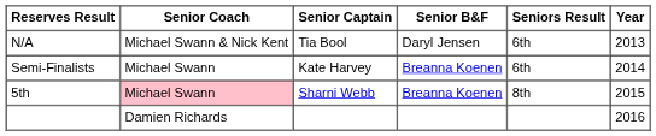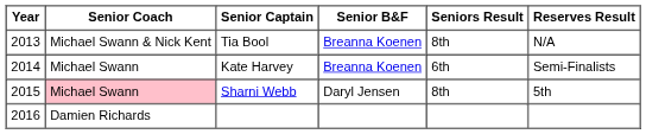 <table border="1" cellspacing="0" cellpadding="5" align="center">
 <tr>
-<th>Reserves Result</th>
+<th>Year</th>
 <th>Senior Coach</th>
 <th>Senior Captain</th>
 <th>Senior B&F</th>
 <th>Seniors Result</th>
-<th>Year</th>
+<th>Reserves Result</th>
 </tr>
 <tr>
-<td>N/A</td>
+<td>2013</td>
 <td>Michael Swann & Nick Kent</td>
 <td>Tia Bool</td>
-<td>Daryl Jensen</td>
-<td>6th</td>
-<td>2013</td>
+<td><a href='#'>Breanna Koenen</a></td>
+<td>8th</td>
+<td>N/A</td>
 </tr>
 <tr>
-<td>Semi-Finalists</td>
+<td>2014</td>
 <td>Michael Swann</td>
 <td>Kate Harvey</td>
 <td><a href='#'>Breanna Koenen</a></td>
 <td>6th</td>
-<td>2014</td>
+<td>Semi-Finalists</td>
 </tr>
 <tr>
-<td>5th</td>
+<td>2015</td>
 <td style="background: pink;">Michael Swann</td>
 <td><a href='#'>Sharni Webb</a></td>
-<td><a href='#'>Breanna Koenen</a></td>
+<td>Daryl Jensen</td>
 <td>8th</td>
-<td>2015</td>
+<td>5th</td>
 </tr>
 <tr>
-<td></td>
+<td>2016</td>
 <td>Damien Richards</td>
 <td></td>
 <td></td>
 <td></td>
-<td>2016</td>
+<td></td>
 </tr>
 </table>
